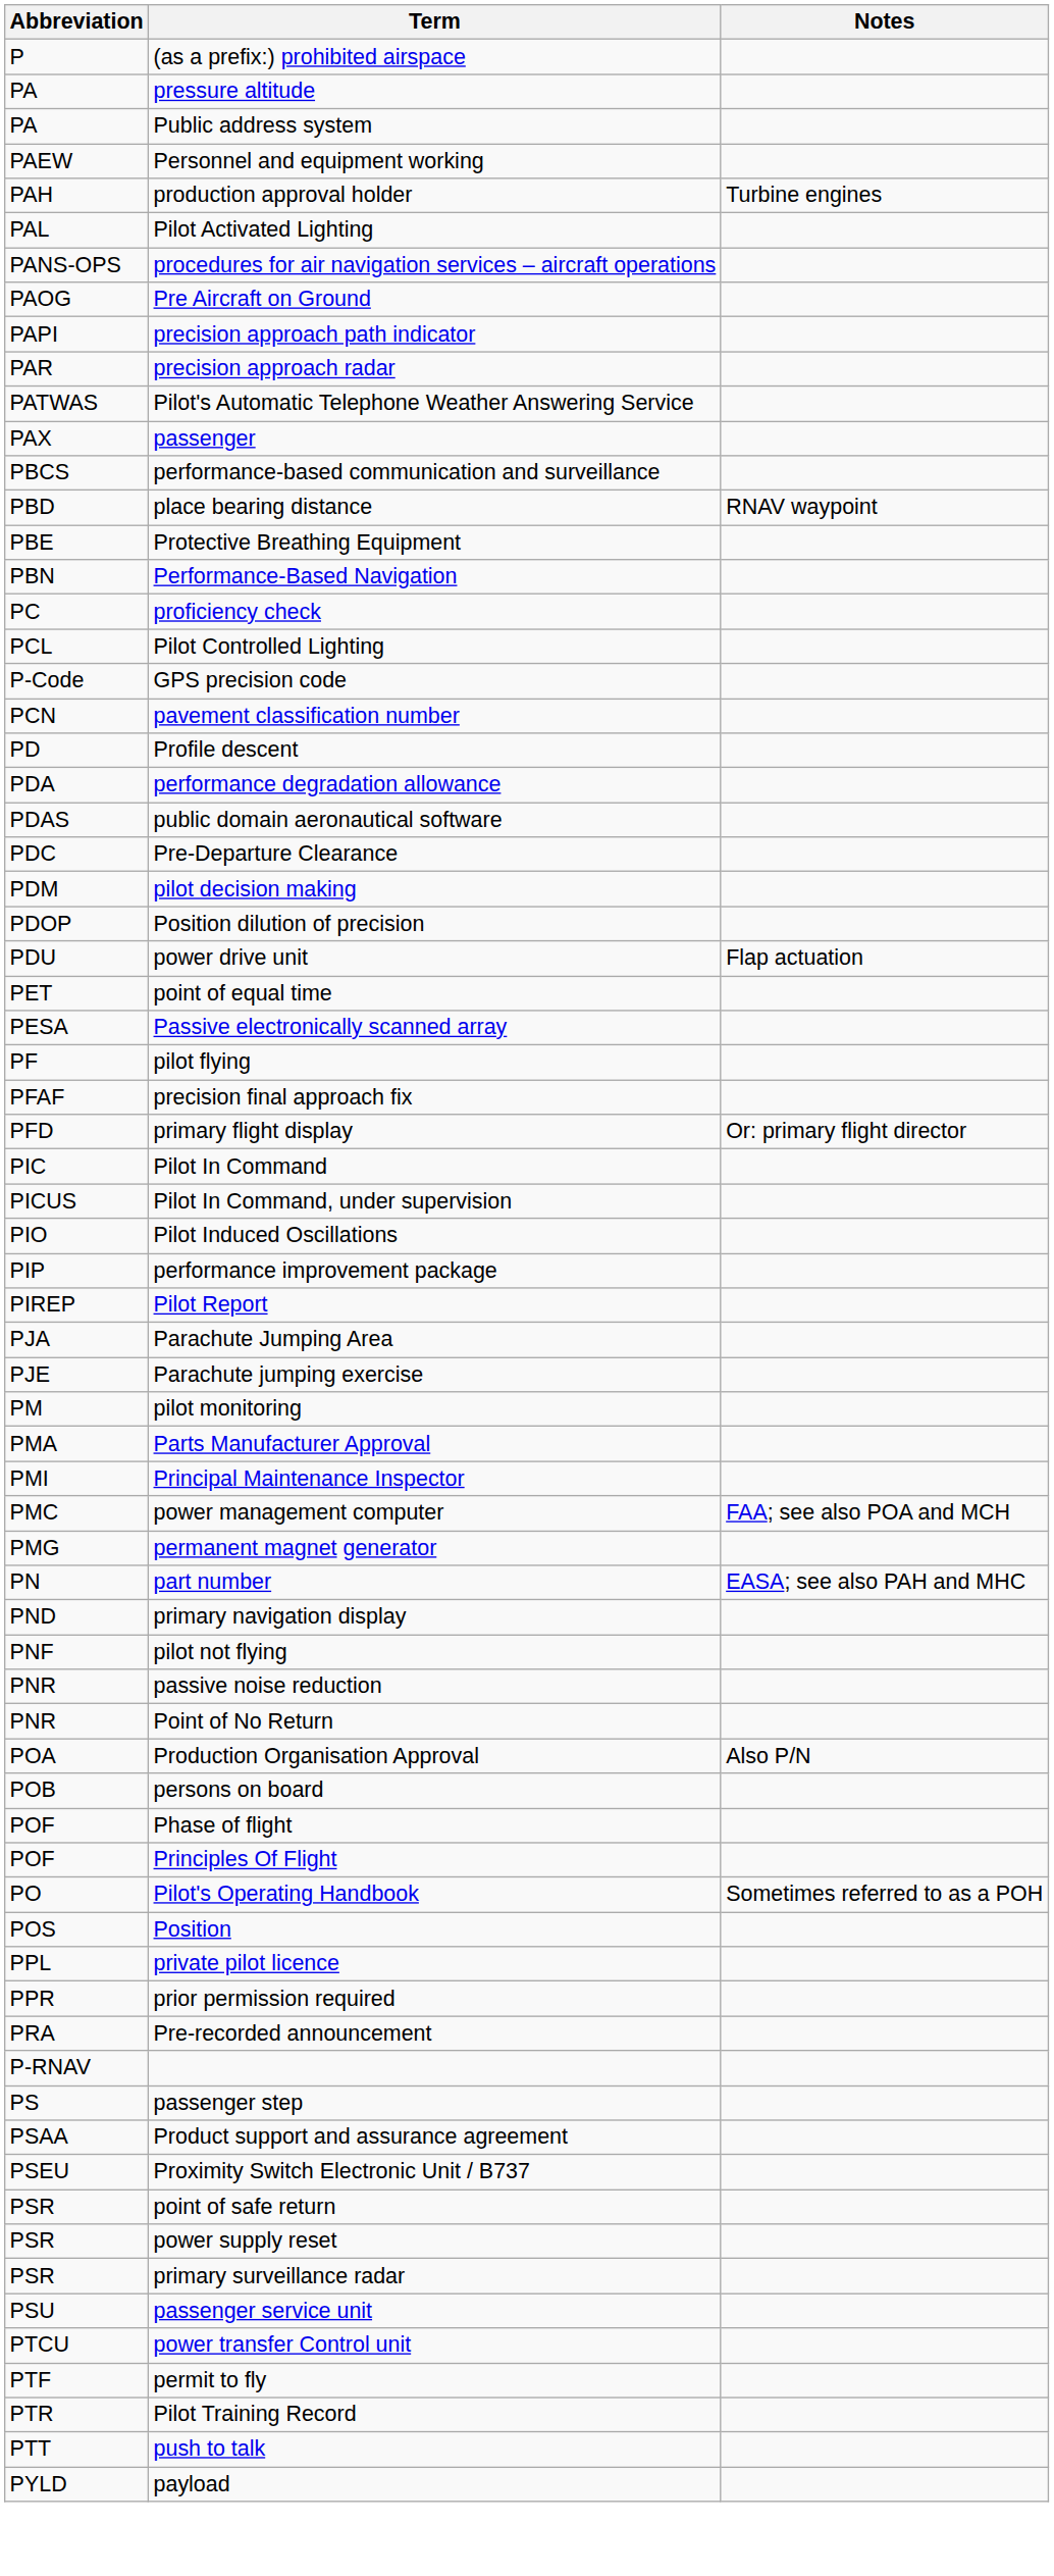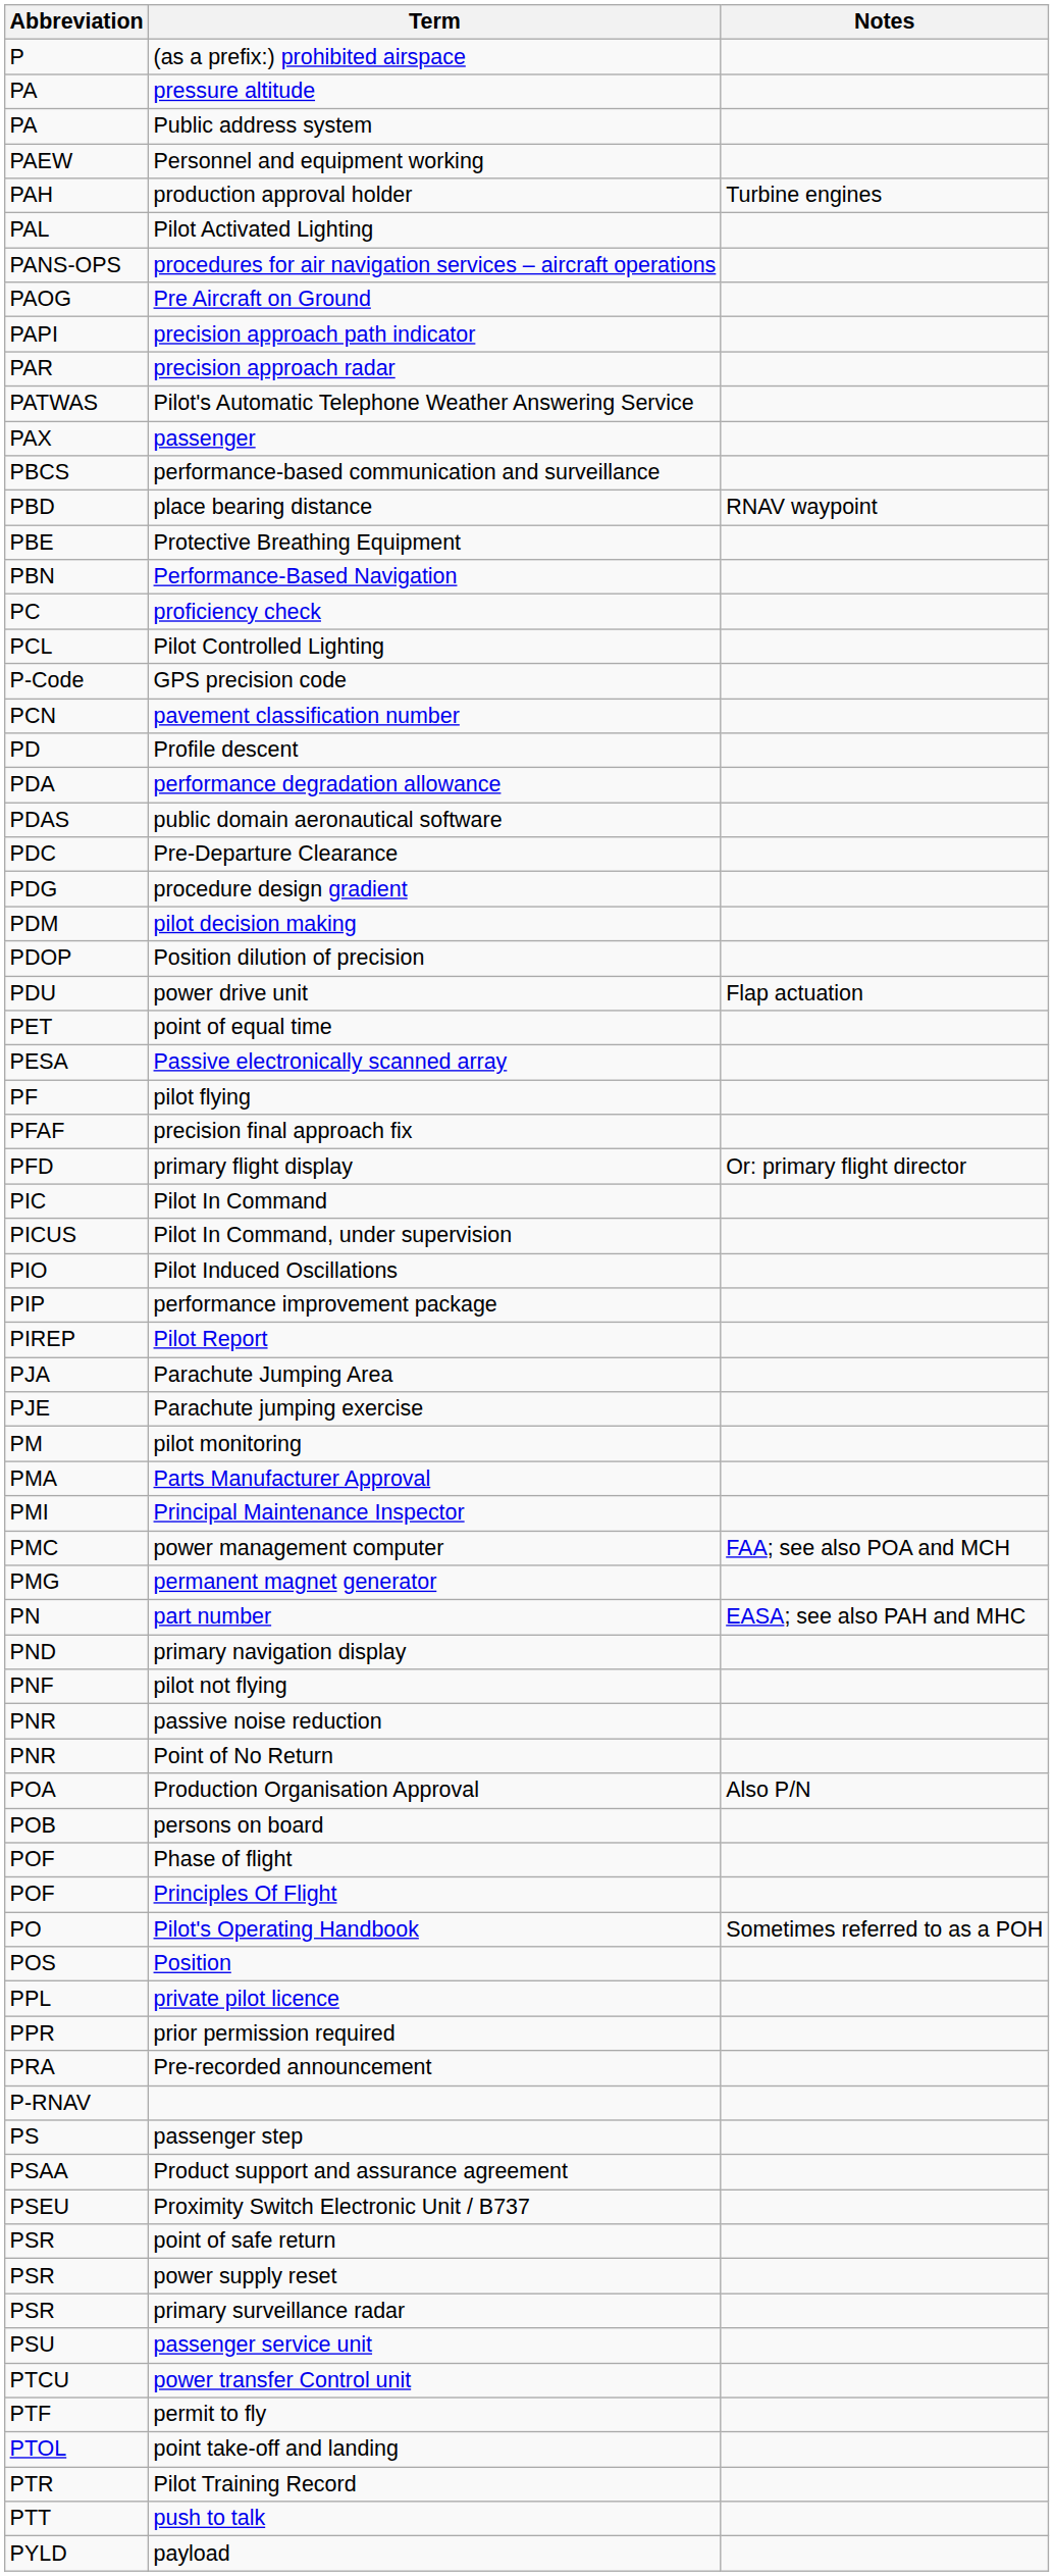 <table class="wikitable">
 <tr>
 <th>Abbreviation</th>
 <th>Term</th>
 <th>Notes</th>
 </tr>
 <tr>
 <td>P</td>
 <td>(as a prefix:) <a href='#'>prohibited airspace</a></td>
 <td></td>
 </tr>
 <tr>
 <td>PA</td>
 <td><a href='#'>pressure altitude</a></td>
 <td></td>
 </tr>
 <tr>
 <td>PA</td>
 <td>Public address system</td>
 <td></td>
 </tr>
 <tr>
 <td>PAEW</td>
 <td>Personnel and equipment working</td>
 <td></td>
 </tr>
 <tr>
 <td>PAH</td>
 <td>production approval holder</td>
 <td>Turbine engines</td>
 </tr>
 <tr>
 <td>PAL</td>
 <td>Pilot Activated Lighting</td>
 <td></td>
 </tr>
 <tr>
 <td>PANS-OPS</td>
 <td><a href='#'>procedures for air navigation services – aircraft operations</a></td>
 <td></td>
 </tr>
 <tr>
 <td>PAOG</td>
 <td><a href='#'>Pre Aircraft on Ground</a></td>
 <td></td>
 </tr>
 <tr>
 <td>PAPI</td>
 <td><a href='#'>precision approach path indicator</a></td>
 <td></td>
 </tr>
 <tr>
 <td>PAR</td>
 <td><a href='#'>precision approach radar</a></td>
 <td></td>
 </tr>
 <tr>
 <td>PATWAS</td>
 <td>Pilot's Automatic Telephone Weather Answering Service</td>
 <td></td>
 </tr>
 <tr>
 <td>PAX</td>
 <td><a href='#'>passenger</a></td>
 <td></td>
 </tr>
 <tr>
 <td>PBCS</td>
 <td>performance-based communication and surveillance</td>
 <td></td>
 </tr>
 <tr>
 <td>PBD</td>
 <td>place bearing distance</td>
 <td>RNAV waypoint</td>
 </tr>
 <tr>
 <td>PBE</td>
 <td>Protective Breathing Equipment</td>
 <td></td>
 </tr>
 <tr>
 <td>PBN</td>
 <td><a href='#'>Performance-Based Navigation</a></td>
 <td></td>
 </tr>
 <tr>
 <td>PC</td>
 <td><a href='#'>proficiency check</a></td>
 <td></td>
 </tr>
 <tr>
 <td>PCL</td>
 <td>Pilot Controlled Lighting</td>
 <td></td>
 </tr>
 <tr>
 <td>P-Code</td>
 <td>GPS precision code</td>
 <td></td>
 </tr>
 <tr>
 <td>PCN</td>
 <td><a href='#'>pavement classification number</a></td>
 <td></td>
 </tr>
 <tr>
 <td>PD</td>
 <td>Profile descent</td>
 <td></td>
 </tr>
 <tr>
 <td>PDA</td>
 <td><a href='#'>performance degradation allowance</a></td>
 <td></td>
 </tr>
 <tr>
 <td>PDAS</td>
 <td>public domain aeronautical software</td>
 <td></td>
 </tr>
 <tr>
 <td>PDC</td>
 <td>Pre-Departure Clearance</td>
+<td></td>
+</tr>
+<tr>
+<td>PDG</td>
+<td>procedure design <a href='#'>gradient</a></td>
 <td></td>
 </tr>
 <tr>
 <td>PDM</td>
 <td><a href='#'>pilot decision making</a></td>
 <td></td>
 </tr>
 <tr>
 <td>PDOP</td>
 <td>Position dilution of precision</td>
 <td></td>
 </tr>
 <tr>
 <td>PDU</td>
 <td>power drive unit</td>
 <td>Flap actuation</td>
 </tr>
 <tr>
 <td>PET</td>
 <td>point of equal time</td>
 <td></td>
 </tr>
 <tr>
 <td>PESA</td>
 <td><a href='#'>Passive electronically scanned array</a></td>
 <td></td>
 </tr>
 <tr>
 <td>PF</td>
 <td>pilot flying</td>
 <td></td>
 </tr>
 <tr>
 <td>PFAF</td>
 <td>precision final approach fix</td>
 <td></td>
 </tr>
 <tr>
 <td>PFD</td>
 <td>primary flight display</td>
 <td>Or: primary flight director</td>
 </tr>
 <tr>
 <td>PIC</td>
 <td>Pilot In Command</td>
 <td></td>
 </tr>
 <tr>
 <td>PICUS</td>
 <td>Pilot In Command, under supervision</td>
 <td></td>
 </tr>
 <tr>
 <td>PIO</td>
 <td>Pilot Induced Oscillations</td>
 <td></td>
 </tr>
 <tr>
 <td>PIP</td>
 <td>performance improvement package</td>
 <td></td>
 </tr>
 <tr>
 <td>PIREP</td>
 <td><a href='#'>Pilot Report</a></td>
 <td></td>
 </tr>
 <tr>
 <td>PJA</td>
 <td>Parachute Jumping Area</td>
 <td></td>
 </tr>
 <tr>
 <td>PJE</td>
 <td>Parachute jumping exercise</td>
 <td></td>
 </tr>
 <tr>
 <td>PM</td>
 <td>pilot monitoring</td>
 <td></td>
 </tr>
 <tr>
 <td>PMA</td>
 <td><a href='#'>Parts Manufacturer Approval</a></td>
 <td></td>
 </tr>
 <tr>
 <td>PMI</td>
 <td><a href='#'>Principal Maintenance Inspector</a></td>
 <td></td>
 </tr>
 <tr>
 <td>PMC</td>
 <td>power management computer</td>
 <td><a href='#'>FAA</a>; see also POA and MCH</td>
 </tr>
 <tr>
 <td>PMG</td>
 <td><a href='#'>permanent magnet</a> <a href='#'>generator</a></td>
 <td></td>
 </tr>
 <tr>
 <td>PN</td>
 <td><a href='#'>part number</a></td>
 <td><a href='#'>EASA</a>; see also PAH and MHC</td>
 </tr>
 <tr>
 <td>PND</td>
 <td>primary navigation display</td>
 <td></td>
 </tr>
 <tr>
 <td>PNF</td>
 <td>pilot not flying</td>
 <td></td>
 </tr>
 <tr>
 <td>PNR</td>
 <td>passive noise reduction</td>
 <td></td>
 </tr>
 <tr>
 <td>PNR</td>
 <td>Point of No Return</td>
 <td></td>
 </tr>
 <tr>
 <td>POA</td>
 <td>Production Organisation Approval</td>
 <td>Also P/N</td>
 </tr>
 <tr>
 <td>POB</td>
 <td>persons on board</td>
 <td></td>
 </tr>
 <tr>
 <td>POF</td>
 <td>Phase of flight</td>
 <td></td>
 </tr>
 <tr>
 <td>POF</td>
 <td><a href='#'>Principles Of Flight</a></td>
 <td></td>
 </tr>
 <tr>
 <td>PO</td>
 <td><a href='#'>Pilot's Operating Handbook</a></td>
 <td>Sometimes referred to as a POH</td>
 </tr>
 <tr>
 <td>POS</td>
 <td><a href='#'>Position</a></td>
 <td></td>
 </tr>
 <tr>
 <td>PPL</td>
 <td><a href='#'>private pilot licence</a></td>
 <td></td>
 </tr>
 <tr>
 <td>PPR</td>
 <td>prior permission required</td>
 <td></td>
 </tr>
 <tr>
 <td>PRA</td>
 <td>Pre-recorded announcement</td>
 <td></td>
 </tr>
 <tr>
 <td>P-RNAV</td>
 <td precision area navigation></td>
 </tr>
 <tr>
 <td>PS</td>
 <td>passenger step</td>
 <td></td>
 </tr>
 <tr>
 <td>PSAA</td>
 <td>Product support and assurance agreement</td>
 <td></td>
 </tr>
 <tr>
 <td>PSEU</td>
 <td>Proximity Switch Electronic Unit / B737</td>
 <td></td>
 </tr>
 <tr>
 <td>PSR</td>
 <td>point of safe return</td>
 <td></td>
 </tr>
 <tr>
 <td>PSR</td>
 <td>power supply reset</td>
 <td></td>
 </tr>
 <tr>
 <td>PSR</td>
 <td>primary surveillance radar</td>
 <td></td>
 </tr>
 <tr>
 <td>PSU</td>
 <td><a href='#'>passenger service unit</a></td>
 <td></td>
 </tr>
 <tr>
 <td>PTCU</td>
 <td><a href='#'>power transfer Control unit</a></td>
 <td></td>
 </tr>
 <tr>
 <td>PTF</td>
 <td>permit to fly</td>
 <td></td>
 </tr>
 <tr>
+<td><a href='#'>PTOL</a></td>
+<td>point take-off and landing</td>
+<td></td>
+</tr>
+<tr>
 <td>PTR</td>
 <td>Pilot Training Record</td>
 <td></td>
 </tr>
 <tr>
 <td>PTT</td>
 <td><a href='#'>push to talk</a></td>
 <td></td>
 </tr>
 <tr>
 <td>PYLD</td>
 <td>payload</td>
 <td></td>
 </tr>
 </table>
